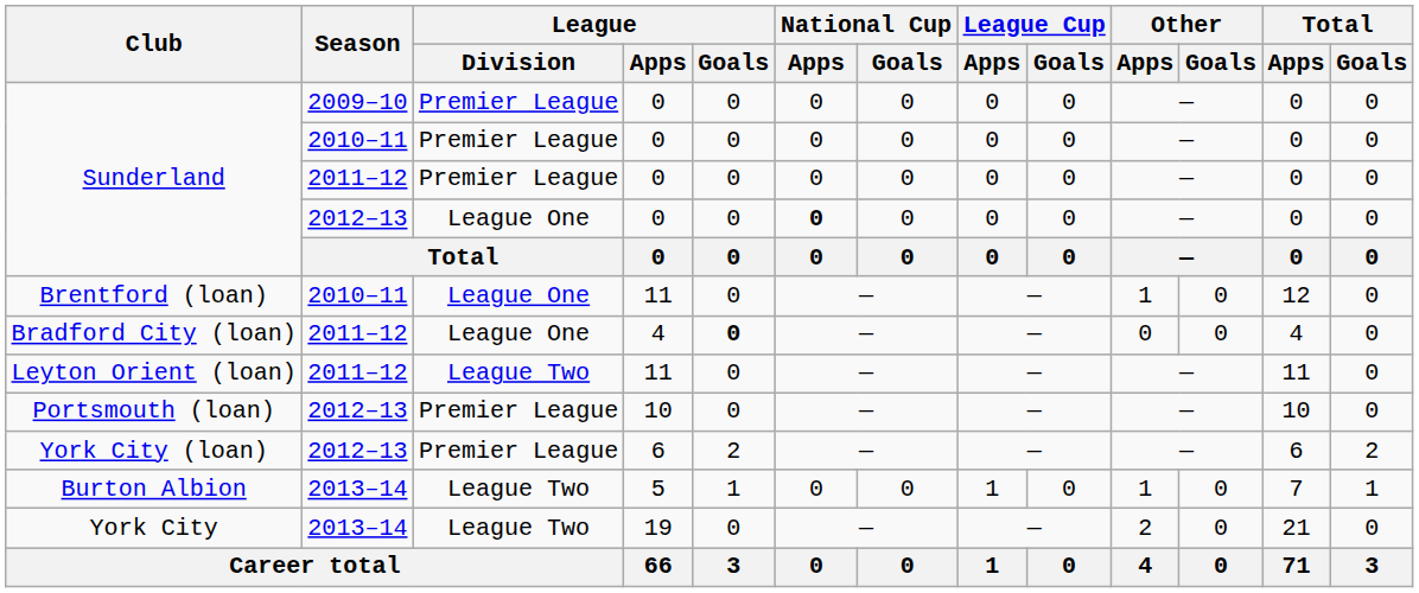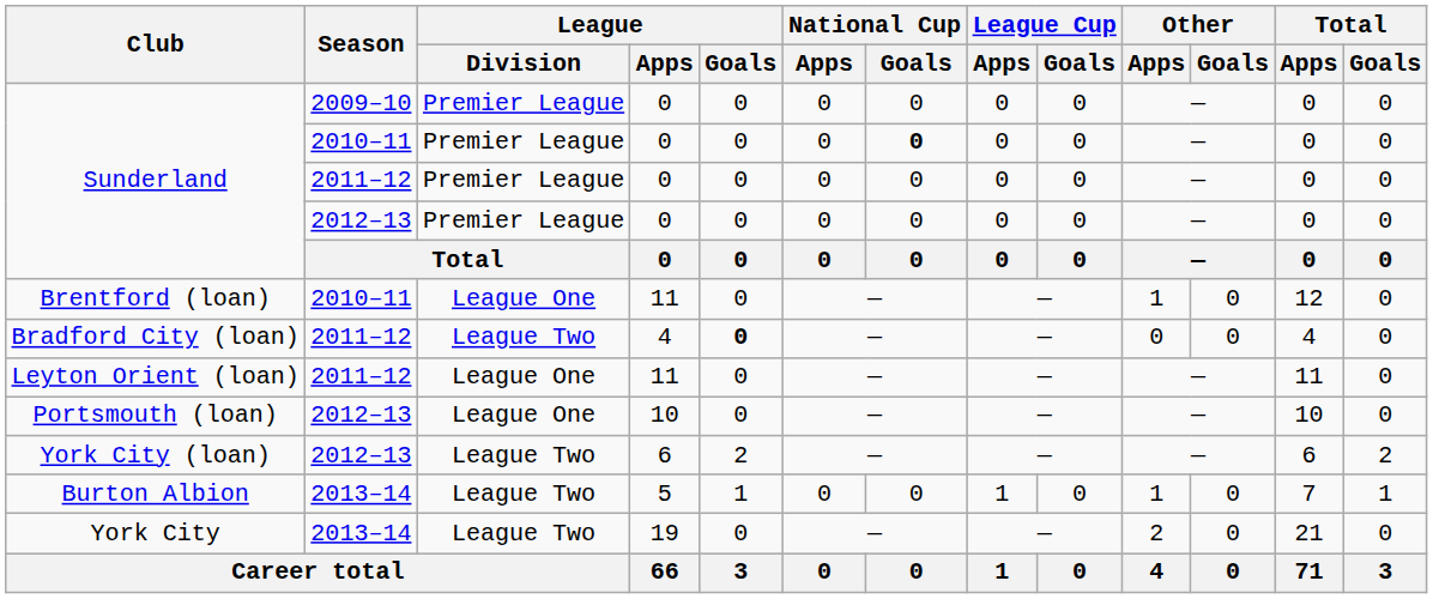 <table class=wikitable style=text-align:center>
 <tr>
 <th rowspan=2>Club</th>
 <th rowspan=2>Season</th>
 <th colspan=3>League</th>
 <th colspan=2>National Cup</th>
 <th colspan=2><a href='#'>League Cup</a></th>
 <th colspan=2>Other</th>
 <th colspan=2>Total</th>
 </tr>
 <tr>
 <th>Division</th>
 <th>Apps</th>
 <th>Goals</th>
 <th>Apps</th>
 <th>Goals</th>
 <th>Apps</th>
 <th>Goals</th>
 <th>Apps</th>
 <th>Goals</th>
 <th>Apps</th>
 <th>Goals</th>
 </tr>
 <tr>
 <td rowspan=5><a href='#'>Sunderland</a></td>
 <td><a href='#'>2009–10</a></td>
 <td><a href='#'>Premier League</a></td>
 <td>0</td>
 <td>0</td>
 <td>0</td>
 <td>0</td>
 <td>0</td>
 <td>0</td>
 <td colspan=2>—</td>
 <td>0</td>
 <td>0</td>
 </tr>
 <tr>
 <td><a href='#'>2010–11</a></td>
 <td>Premier League</td>
 <td>0</td>
 <td>0</td>
 <td>0</td>
-<td>0</td>
+<td><strong>0</strong></td>
 <td>0</td>
 <td>0</td>
 <td colspan=2>—</td>
 <td>0</td>
 <td>0</td>
 </tr>
 <tr>
 <td><a href='#'>2011–12</a></td>
 <td>Premier League</td>
 <td>0</td>
 <td>0</td>
 <td>0</td>
 <td>0</td>
 <td>0</td>
 <td>0</td>
 <td colspan=2>—</td>
 <td>0</td>
 <td>0</td>
 </tr>
 <tr>
 <td><a href='#'>2012–13</a></td>
-<td>League One</td>
+<td>Premier League</td>
 <td>0</td>
 <td>0</td>
-<td><strong>0</strong></td>
+<td>0</td>
 <td>0</td>
 <td>0</td>
 <td>0</td>
 <td colspan=2>—</td>
 <td>0</td>
 <td>0</td>
 </tr>
 <tr>
 <th colspan=2>Total</th>
 <th>0</th>
 <th>0</th>
 <th>0</th>
 <th>0</th>
 <th>0</th>
 <th>0</th>
 <th colspan=2>—</th>
 <th>0</th>
 <th>0</th>
 </tr>
 <tr>
 <td><a href='#'>Brentford</a> (loan)</td>
 <td><a href='#'>2010–11</a></td>
 <td><a href='#'>League One</a></td>
 <td>11</td>
 <td>0</td>
 <td colspan=2>—</td>
 <td colspan=2>—</td>
 <td>1</td>
 <td>0</td>
 <td>12</td>
 <td>0</td>
 </tr>
 <tr>
 <td><a href='#'>Bradford City</a> (loan)</td>
 <td><a href='#'>2011–12</a></td>
-<td>League One</td>
+<td><a href='#'>League Two</a></td>
 <td>4</td>
 <td><strong>0</strong></td>
 <td colspan=2>—</td>
 <td colspan=2>—</td>
 <td>0</td>
 <td>0</td>
 <td>4</td>
 <td>0</td>
 </tr>
 <tr>
 <td><a href='#'>Leyton Orient</a> (loan)</td>
 <td><a href='#'>2011–12</a></td>
-<td><a href='#'>League Two</a></td>
+<td>League One</td>
 <td>11</td>
 <td>0</td>
 <td colspan=2>—</td>
 <td colspan=2>—</td>
 <td colspan=2>—</td>
 <td>11</td>
 <td>0</td>
 </tr>
 <tr>
 <td><a href='#'>Portsmouth</a> (loan)</td>
 <td><a href='#'>2012–13</a></td>
-<td>Premier League</td>
+<td>League One</td>
 <td>10</td>
 <td>0</td>
 <td colspan=2>—</td>
 <td colspan=2>—</td>
 <td colspan=2>—</td>
 <td>10</td>
 <td>0</td>
 </tr>
 <tr>
 <td><a href='#'>York City</a> (loan)</td>
 <td><a href='#'>2012–13</a></td>
-<td>Premier League</td>
+<td>League Two</td>
 <td>6</td>
 <td>2</td>
 <td colspan=2>—</td>
 <td colspan=2>—</td>
 <td colspan=2>—</td>
 <td>6</td>
 <td>2</td>
 </tr>
 <tr>
 <td><a href='#'>Burton Albion</a></td>
 <td><a href='#'>2013–14</a></td>
 <td>League Two</td>
 <td>5</td>
 <td>1</td>
 <td>0</td>
 <td>0</td>
 <td>1</td>
 <td>0</td>
 <td>1</td>
 <td>0</td>
 <td>7</td>
 <td>1</td>
 </tr>
 <tr>
 <td>York City</td>
 <td><a href='#'>2013–14</a></td>
 <td>League Two</td>
 <td>19</td>
 <td>0</td>
 <td colspan=2>—</td>
 <td colspan=2>—</td>
 <td>2</td>
 <td>0</td>
 <td>21</td>
 <td>0</td>
 </tr>
 <tr>
 <th colspan=3>Career total</th>
 <th>66</th>
 <th>3</th>
 <th>0</th>
 <th>0</th>
 <th>1</th>
 <th>0</th>
 <th>4</th>
 <th>0</th>
 <th>71</th>
 <th>3</th>
 </tr>
 </table>
